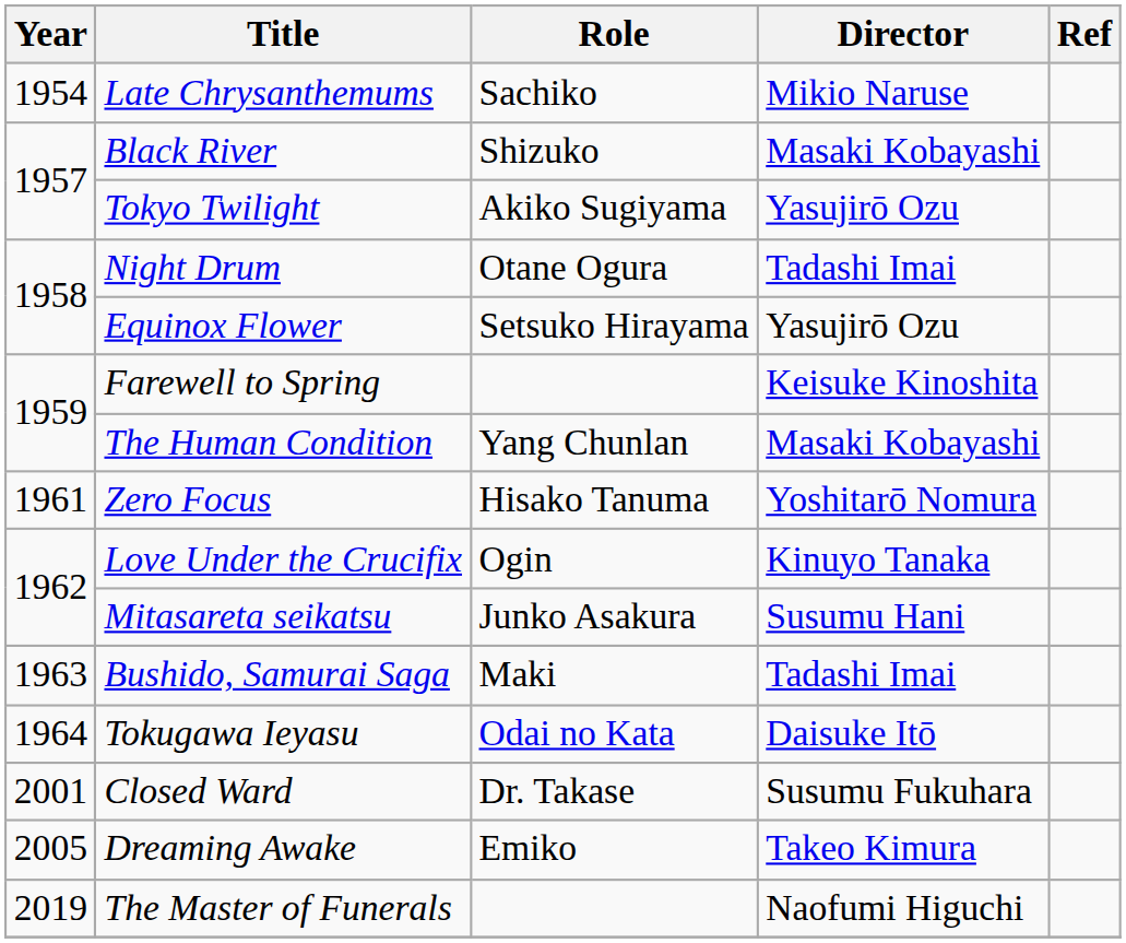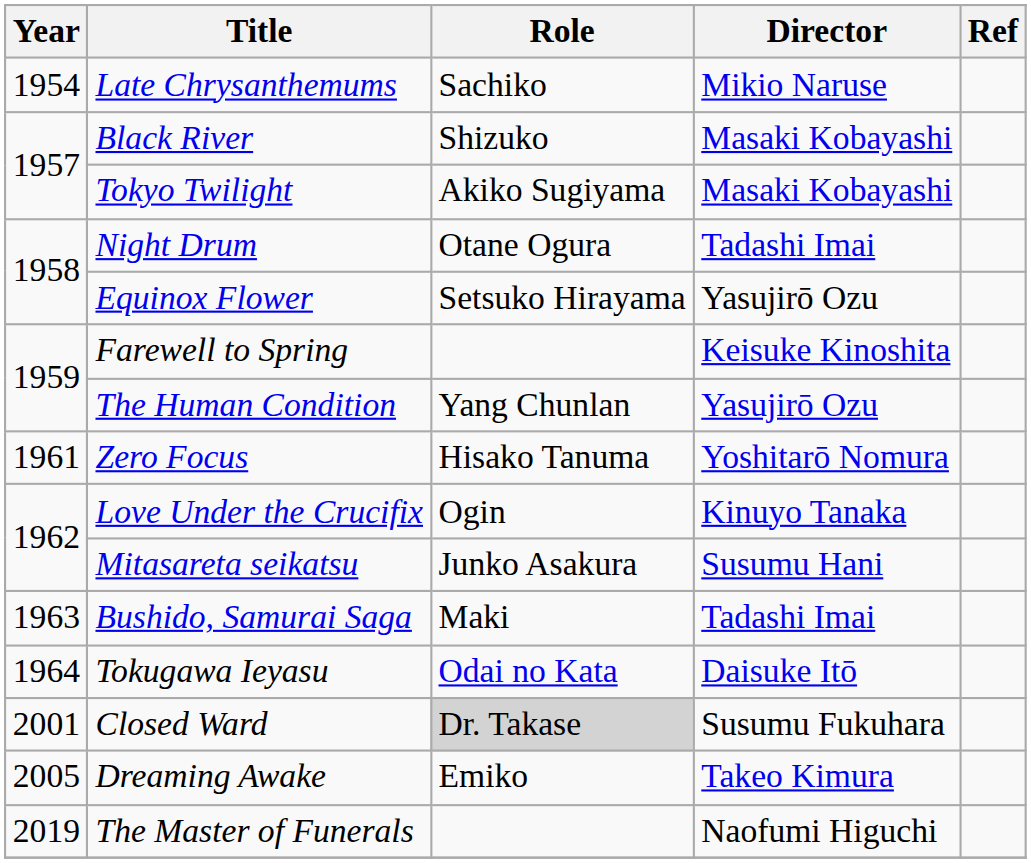 <table class="wikitable">
 <tr>
 <th>Year</th>
 <th>Title</th>
 <th>Role</th>
 <th>Director</th>
 <th>Ref</th>
 </tr>
 <tr>
 <td>1954</td>
 <td><em><a href='#'>Late Chrysanthemums</a></em></td>
 <td>Sachiko</td>
 <td><a href='#'>Mikio Naruse</a></td>
 <td></td>
 </tr>
 <tr>
 <td rowspan=2>1957</td>
 <td><em><a href='#'>Black River</a></em></td>
 <td>Shizuko</td>
 <td><a href='#'>Masaki Kobayashi</a></td>
 <td></td>
 </tr>
 <tr>
 <td><em><a href='#'>Tokyo Twilight</a></em></td>
 <td>Akiko Sugiyama</td>
-<td><a href='#'>Yasujirō Ozu</a></td>
+<td><a href='#'>Masaki Kobayashi</a></td>
 <td></td>
 </tr>
 <tr>
 <td rowspan=2>1958</td>
 <td><em><a href='#'>Night Drum</a></em></td>
 <td>Otane Ogura</td>
 <td><a href='#'>Tadashi Imai</a></td>
 <td></td>
 </tr>
 <tr>
 <td><em><a href='#'>Equinox Flower</a></em></td>
 <td>Setsuko Hirayama</td>
 <td>Yasujirō Ozu</td>
 <td></td>
 </tr>
 <tr>
 <td rowspan=2>1959</td>
 <td><em>Farewell to Spring</em></td>
 <td></td>
 <td><a href='#'>Keisuke Kinoshita</a></td>
 <td></td>
 </tr>
 <tr>
 <td><em><a href='#'>The Human Condition</a></em></td>
 <td>Yang Chunlan</td>
-<td><a href='#'>Masaki Kobayashi</a></td>
+<td><a href='#'>Yasujirō Ozu</a></td>
 <td></td>
 </tr>
 <tr>
 <td>1961</td>
 <td><em><a href='#'>Zero Focus</a></em></td>
 <td>Hisako Tanuma</td>
 <td><a href='#'>Yoshitarō Nomura</a></td>
 <td></td>
 </tr>
 <tr>
 <td rowspan=2>1962</td>
 <td><em><a href='#'>Love Under the Crucifix</a></em></td>
 <td>Ogin</td>
 <td><a href='#'>Kinuyo Tanaka</a></td>
 <td></td>
 </tr>
 <tr>
 <td><em><a href='#'>Mitasareta seikatsu</a></em></td>
 <td>Junko Asakura</td>
 <td><a href='#'>Susumu Hani</a></td>
 <td></td>
 </tr>
 <tr>
 <td>1963</td>
 <td><em><a href='#'>Bushido, Samurai Saga</a></em></td>
 <td>Maki</td>
 <td><a href='#'>Tadashi Imai</a></td>
 <td></td>
 </tr>
 <tr>
 <td>1964</td>
 <td><em>Tokugawa Ieyasu</em></td>
 <td><a href='#'>Odai no Kata</a></td>
 <td><a href='#'>Daisuke Itō</a></td>
 <td></td>
 </tr>
 <tr>
 <td>2001</td>
 <td><em>Closed Ward</em></td>
-<td>Dr. Takase</td>
+<td style="background: lightgrey;">Dr. Takase</td>
 <td>Susumu Fukuhara</td>
 <td></td>
 </tr>
 <tr>
 <td>2005</td>
 <td><em>Dreaming Awake</em></td>
 <td>Emiko</td>
 <td><a href='#'>Takeo Kimura</a></td>
 <td></td>
 </tr>
 <tr>
 <td>2019</td>
 <td><em>The Master of Funerals</em></td>
 <td></td>
 <td>Naofumi Higuchi</td>
 <td></td>
 </tr>
 <tr>
 </tr>
 </table>
